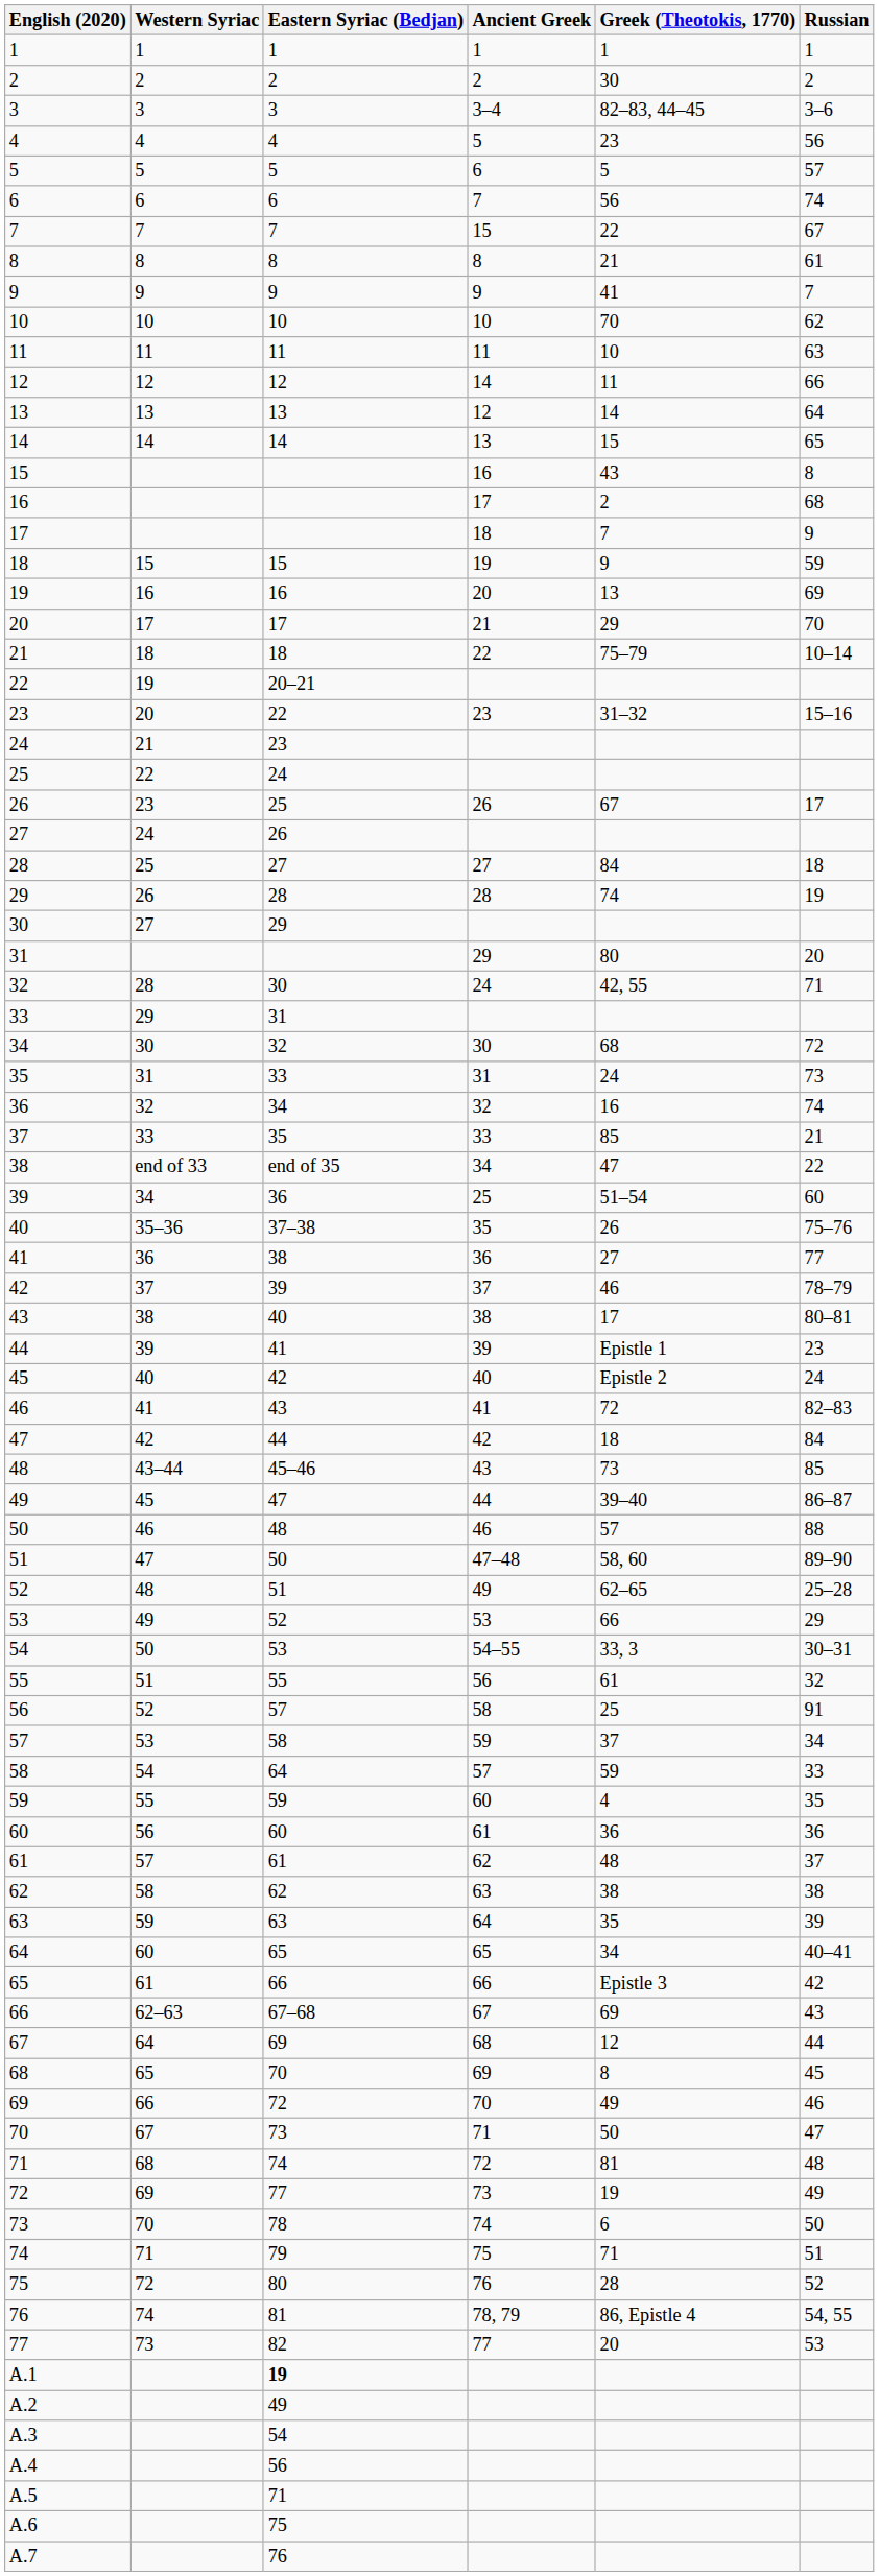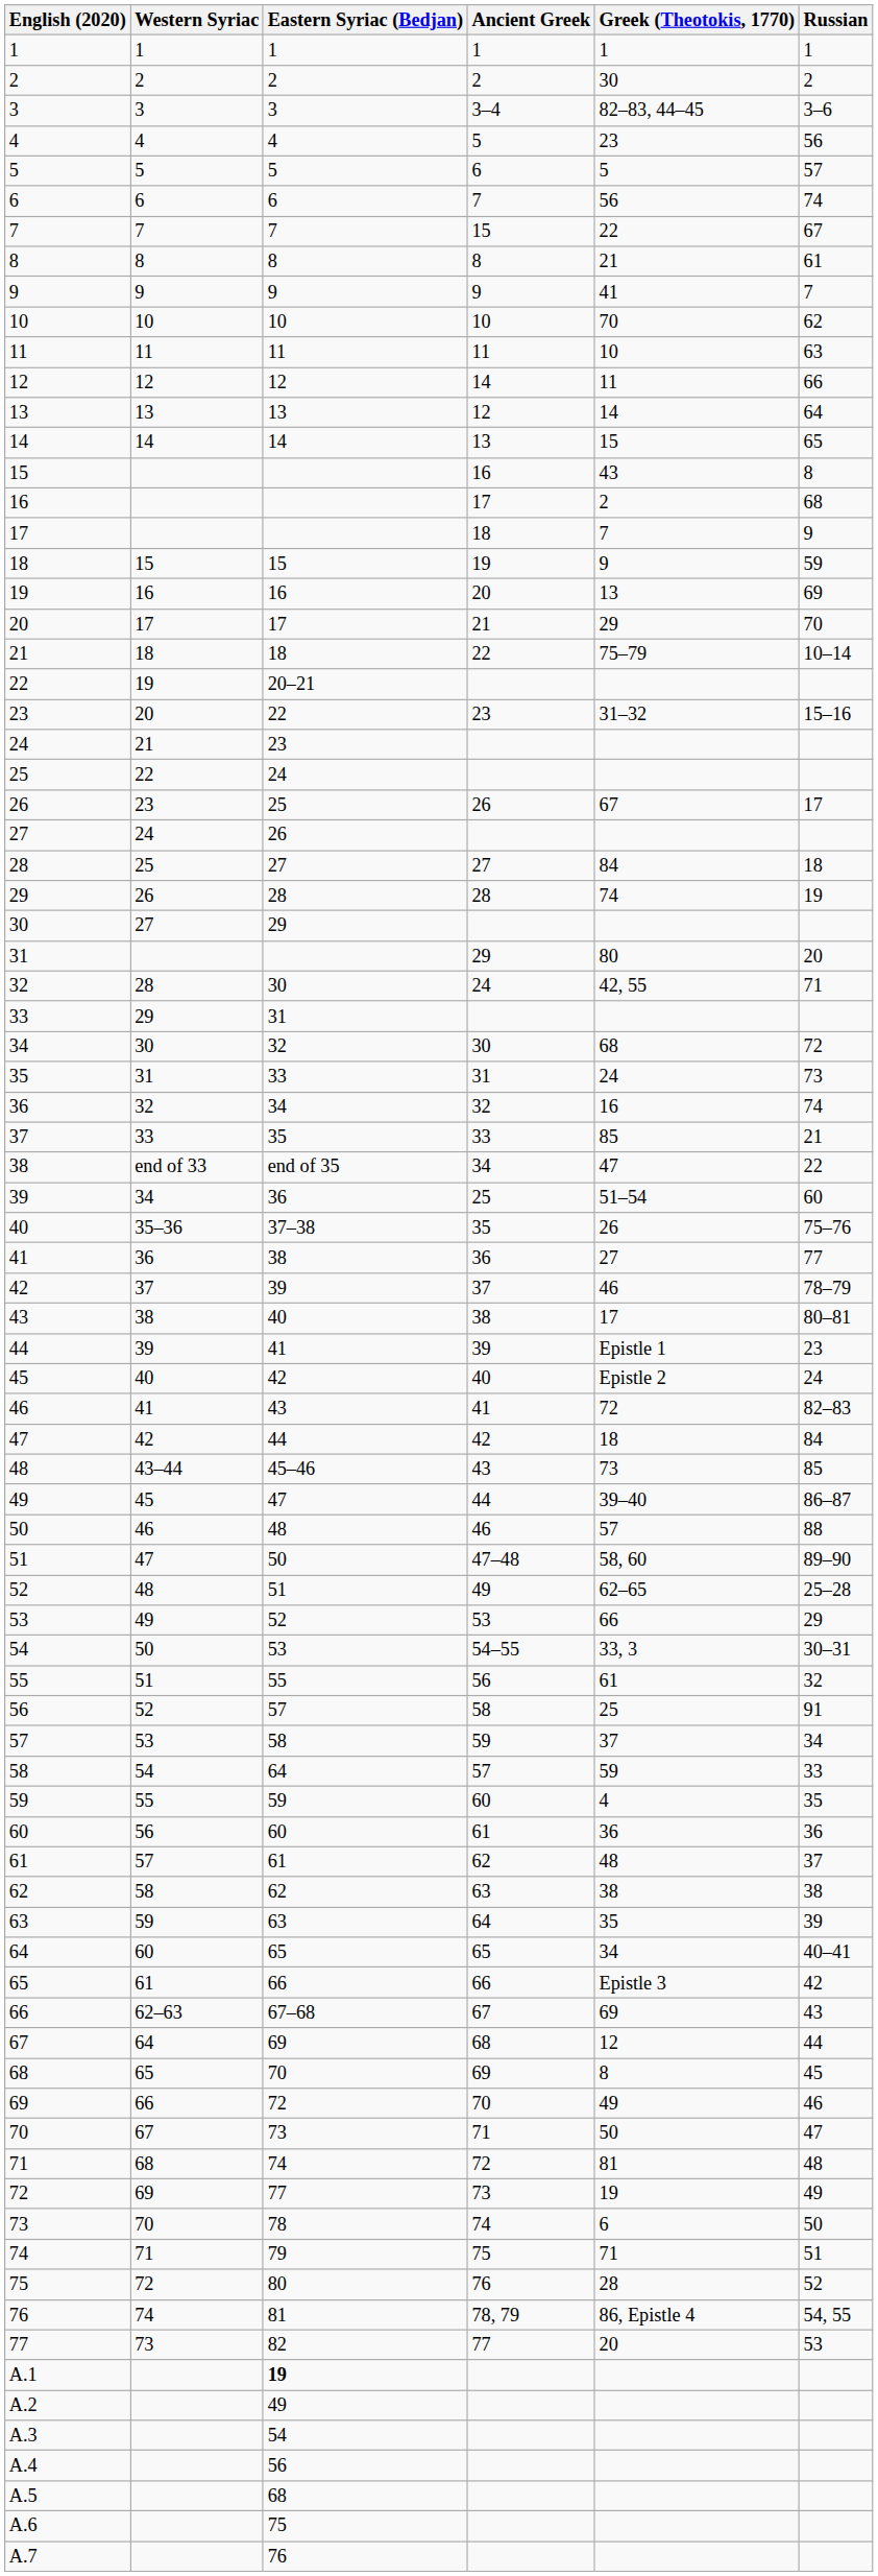 <table class="wikitable sortable">
 <tr>
 <th>English (2020)</th>
 <th>Western Syriac</th>
 <th>Eastern Syriac (<a href='#'>Bedjan</a>)</th>
 <th>Ancient Greek</th>
 <th>Greek (<a href='#'>Theotokis</a>, 1770)</th>
 <th>Russian</th>
 </tr>
 <tr>
 <td>1</td>
 <td>1</td>
 <td>1</td>
 <td>1</td>
 <td>1</td>
 <td>1</td>
 </tr>
 <tr>
 <td>2</td>
 <td>2</td>
 <td>2</td>
 <td>2</td>
 <td>30</td>
 <td>2</td>
 </tr>
 <tr>
 <td>3</td>
 <td>3</td>
 <td>3</td>
 <td>3–4</td>
 <td>82–83, 44–45</td>
 <td>3–6</td>
 </tr>
 <tr>
 <td>4</td>
 <td>4</td>
 <td>4</td>
 <td>5</td>
 <td>23</td>
 <td>56</td>
 </tr>
 <tr>
 <td>5</td>
 <td>5</td>
 <td>5</td>
 <td>6</td>
 <td>5</td>
 <td>57</td>
 </tr>
 <tr>
 <td>6</td>
 <td>6</td>
 <td>6</td>
 <td>7</td>
 <td>56</td>
 <td>74</td>
 </tr>
 <tr>
 <td>7</td>
 <td>7</td>
 <td>7</td>
 <td>15</td>
 <td>22</td>
 <td>67</td>
 </tr>
 <tr>
 <td>8</td>
 <td>8</td>
 <td>8</td>
 <td>8</td>
 <td>21</td>
 <td>61</td>
 </tr>
 <tr>
 <td>9</td>
 <td>9</td>
 <td>9</td>
 <td>9</td>
 <td>41</td>
 <td>7</td>
 </tr>
 <tr>
 <td>10</td>
 <td>10</td>
 <td>10</td>
 <td>10</td>
 <td>70</td>
 <td>62</td>
 </tr>
 <tr>
 <td>11</td>
 <td>11</td>
 <td>11</td>
 <td>11</td>
 <td>10</td>
 <td>63</td>
 </tr>
 <tr>
 <td>12</td>
 <td>12</td>
 <td>12</td>
 <td>14</td>
 <td>11</td>
 <td>66</td>
 </tr>
 <tr>
 <td>13</td>
 <td>13</td>
 <td>13</td>
 <td>12</td>
 <td>14</td>
 <td>64</td>
 </tr>
 <tr>
 <td>14</td>
 <td>14</td>
 <td>14</td>
 <td>13</td>
 <td>15</td>
 <td>65</td>
 </tr>
 <tr>
 <td>15</td>
 <td></td>
 <td></td>
 <td>16</td>
 <td>43</td>
 <td>8</td>
 </tr>
 <tr>
 <td>16</td>
 <td></td>
 <td></td>
 <td>17</td>
 <td>2</td>
 <td>68</td>
 </tr>
 <tr>
 <td>17</td>
 <td></td>
 <td></td>
 <td>18</td>
 <td>7</td>
 <td>9</td>
 </tr>
 <tr>
 <td>18</td>
 <td>15</td>
 <td>15</td>
 <td>19</td>
 <td>9</td>
 <td>59</td>
 </tr>
 <tr>
 <td>19</td>
 <td>16</td>
 <td>16</td>
 <td>20</td>
 <td>13</td>
 <td>69</td>
 </tr>
 <tr>
 <td>20</td>
 <td>17</td>
 <td>17</td>
 <td>21</td>
 <td>29</td>
 <td>70</td>
 </tr>
 <tr>
 <td>21</td>
 <td>18</td>
 <td>18</td>
 <td>22</td>
 <td>75–79</td>
 <td>10–14</td>
 </tr>
 <tr>
 <td>22</td>
 <td>19</td>
 <td>20–21</td>
 <td></td>
 <td></td>
 <td></td>
 </tr>
 <tr>
 <td>23</td>
 <td>20</td>
 <td>22</td>
 <td>23</td>
 <td>31–32</td>
 <td>15–16</td>
 </tr>
 <tr>
 <td>24</td>
 <td>21</td>
 <td>23</td>
 <td></td>
 <td></td>
 <td></td>
 </tr>
 <tr>
 <td>25</td>
 <td>22</td>
 <td>24</td>
 <td></td>
 <td></td>
 <td></td>
 </tr>
 <tr>
 <td>26</td>
 <td>23</td>
 <td>25</td>
 <td>26</td>
 <td>67</td>
 <td>17</td>
 </tr>
 <tr>
 <td>27</td>
 <td>24</td>
 <td>26</td>
 <td></td>
 <td></td>
 <td></td>
 </tr>
 <tr>
 <td>28</td>
 <td>25</td>
 <td>27</td>
 <td>27</td>
 <td>84</td>
 <td>18</td>
 </tr>
 <tr>
 <td>29</td>
 <td>26</td>
 <td>28</td>
 <td>28</td>
 <td>74</td>
 <td>19</td>
 </tr>
 <tr>
 <td>30</td>
 <td>27</td>
 <td>29</td>
 <td></td>
 <td></td>
 <td></td>
 </tr>
 <tr>
 <td>31</td>
 <td></td>
 <td></td>
 <td>29</td>
 <td>80</td>
 <td>20</td>
 </tr>
 <tr>
 <td>32</td>
 <td>28</td>
 <td>30</td>
 <td>24</td>
 <td>42, 55</td>
 <td>71</td>
 </tr>
 <tr>
 <td>33</td>
 <td>29</td>
 <td>31</td>
 <td></td>
 <td></td>
 <td></td>
 </tr>
 <tr>
 <td>34</td>
 <td>30</td>
 <td>32</td>
 <td>30</td>
 <td>68</td>
 <td>72</td>
 </tr>
 <tr>
 <td>35</td>
 <td>31</td>
 <td>33</td>
 <td>31</td>
 <td>24</td>
 <td>73</td>
 </tr>
 <tr>
 <td>36</td>
 <td>32</td>
 <td>34</td>
 <td>32</td>
 <td>16</td>
 <td>74</td>
 </tr>
 <tr>
 <td>37</td>
 <td>33</td>
 <td>35</td>
 <td>33</td>
 <td>85</td>
 <td>21</td>
 </tr>
 <tr>
 <td>38</td>
 <td>end of 33</td>
 <td>end of 35</td>
 <td>34</td>
 <td>47</td>
 <td>22</td>
 </tr>
 <tr>
 <td>39</td>
 <td>34</td>
 <td>36</td>
 <td>25</td>
 <td>51–54</td>
 <td>60</td>
 </tr>
 <tr>
 <td>40</td>
 <td>35–36</td>
 <td>37–38</td>
 <td>35</td>
 <td>26</td>
 <td>75–76</td>
 </tr>
 <tr>
 <td>41</td>
 <td>36</td>
 <td>38</td>
 <td>36</td>
 <td>27</td>
 <td>77</td>
 </tr>
 <tr>
 <td>42</td>
 <td>37</td>
 <td>39</td>
 <td>37</td>
 <td>46</td>
 <td>78–79</td>
 </tr>
 <tr>
 <td>43</td>
 <td>38</td>
 <td>40</td>
 <td>38</td>
 <td>17</td>
 <td>80–81</td>
 </tr>
 <tr>
 <td>44</td>
 <td>39</td>
 <td>41</td>
 <td>39</td>
 <td>Epistle 1</td>
 <td>23</td>
 </tr>
 <tr>
 <td>45</td>
 <td>40</td>
 <td>42</td>
 <td>40</td>
 <td>Epistle 2</td>
 <td>24</td>
 </tr>
 <tr>
 <td>46</td>
 <td>41</td>
 <td>43</td>
 <td>41</td>
 <td>72</td>
 <td>82–83</td>
 </tr>
 <tr>
 <td>47</td>
 <td>42</td>
 <td>44</td>
 <td>42</td>
 <td>18</td>
 <td>84</td>
 </tr>
 <tr>
 <td>48</td>
 <td>43–44</td>
 <td>45–46</td>
 <td>43</td>
 <td>73</td>
 <td>85</td>
 </tr>
 <tr>
 <td>49</td>
 <td>45</td>
 <td>47</td>
 <td>44</td>
 <td>39–40</td>
 <td>86–87</td>
 </tr>
 <tr>
 <td>50</td>
 <td>46</td>
 <td>48</td>
 <td>46</td>
 <td>57</td>
 <td>88</td>
 </tr>
 <tr>
 <td>51</td>
 <td>47</td>
 <td>50</td>
 <td>47–48</td>
 <td>58, 60</td>
 <td>89–90</td>
 </tr>
 <tr>
 <td>52</td>
 <td>48</td>
 <td>51</td>
 <td>49</td>
 <td>62–65</td>
 <td>25–28</td>
 </tr>
 <tr>
 <td>53</td>
 <td>49</td>
 <td>52</td>
 <td>53</td>
 <td>66</td>
 <td>29</td>
 </tr>
 <tr>
 <td>54</td>
 <td>50</td>
 <td>53</td>
 <td>54–55</td>
 <td>33, 3</td>
 <td>30–31</td>
 </tr>
 <tr>
 <td>55</td>
 <td>51</td>
 <td>55</td>
 <td>56</td>
 <td>61</td>
 <td>32</td>
 </tr>
 <tr>
 <td>56</td>
 <td>52</td>
 <td>57</td>
 <td>58</td>
 <td>25</td>
 <td>91</td>
 </tr>
 <tr>
 <td>57</td>
 <td>53</td>
 <td>58</td>
 <td>59</td>
 <td>37</td>
 <td>34</td>
 </tr>
 <tr>
 <td>58</td>
 <td>54</td>
 <td>64</td>
 <td>57</td>
 <td>59</td>
 <td>33</td>
 </tr>
 <tr>
 <td>59</td>
 <td>55</td>
 <td>59</td>
 <td>60</td>
 <td>4</td>
 <td>35</td>
 </tr>
 <tr>
 <td>60</td>
 <td>56</td>
 <td>60</td>
 <td>61</td>
 <td>36</td>
 <td>36</td>
 </tr>
 <tr>
 <td>61</td>
 <td>57</td>
 <td>61</td>
 <td>62</td>
 <td>48</td>
 <td>37</td>
 </tr>
 <tr>
 <td>62</td>
 <td>58</td>
 <td>62</td>
 <td>63</td>
 <td>38</td>
 <td>38</td>
 </tr>
 <tr>
 <td>63</td>
 <td>59</td>
 <td>63</td>
 <td>64</td>
 <td>35</td>
 <td>39</td>
 </tr>
 <tr>
 <td>64</td>
 <td>60</td>
 <td>65</td>
 <td>65</td>
 <td>34</td>
 <td>40–41</td>
 </tr>
 <tr>
 <td>65</td>
 <td>61</td>
 <td>66</td>
 <td>66</td>
 <td>Epistle 3</td>
 <td>42</td>
 </tr>
 <tr>
 <td>66</td>
 <td>62–63</td>
 <td>67–68</td>
 <td>67</td>
 <td>69</td>
 <td>43</td>
 </tr>
 <tr>
 <td>67</td>
 <td>64</td>
 <td>69</td>
 <td>68</td>
 <td>12</td>
 <td>44</td>
 </tr>
 <tr>
 <td>68</td>
 <td>65</td>
 <td>70</td>
 <td>69</td>
 <td>8</td>
 <td>45</td>
 </tr>
 <tr>
 <td>69</td>
 <td>66</td>
 <td>72</td>
 <td>70</td>
 <td>49</td>
 <td>46</td>
 </tr>
 <tr>
 <td>70</td>
 <td>67</td>
 <td>73</td>
 <td>71</td>
 <td>50</td>
 <td>47</td>
 </tr>
 <tr>
 <td>71</td>
 <td>68</td>
 <td>74</td>
 <td>72</td>
 <td>81</td>
 <td>48</td>
 </tr>
 <tr>
 <td>72</td>
 <td>69</td>
 <td>77</td>
 <td>73</td>
 <td>19</td>
 <td>49</td>
 </tr>
 <tr>
 <td>73</td>
 <td>70</td>
 <td>78</td>
 <td>74</td>
 <td>6</td>
 <td>50</td>
 </tr>
 <tr>
 <td>74</td>
 <td>71</td>
 <td>79</td>
 <td>75</td>
 <td>71</td>
 <td>51</td>
 </tr>
 <tr>
 <td>75</td>
 <td>72</td>
 <td>80</td>
 <td>76</td>
 <td>28</td>
 <td>52</td>
 </tr>
 <tr>
 <td>76</td>
 <td>74</td>
 <td>81</td>
 <td>78, 79</td>
 <td>86, Epistle 4</td>
 <td>54, 55</td>
 </tr>
 <tr>
 <td>77</td>
 <td>73</td>
 <td>82</td>
 <td>77</td>
 <td>20</td>
 <td>53</td>
 </tr>
 <tr>
 <td>A.1</td>
 <td></td>
 <td><strong>19</strong></td>
 <td></td>
 <td></td>
 <td></td>
 </tr>
 <tr>
 <td>A.2</td>
 <td></td>
 <td>49</td>
 <td></td>
 <td></td>
 <td></td>
 </tr>
 <tr>
 <td>A.3</td>
 <td></td>
 <td>54</td>
 <td></td>
 <td></td>
 <td></td>
 </tr>
 <tr>
 <td>A.4</td>
 <td></td>
 <td>56</td>
 <td></td>
 <td></td>
 <td></td>
 </tr>
 <tr>
 <td>A.5</td>
 <td></td>
-<td>71</td>
+<td>68</td>
 <td></td>
 <td></td>
 <td></td>
 </tr>
 <tr>
 <td>A.6</td>
 <td></td>
 <td>75</td>
 <td></td>
 <td></td>
 <td></td>
 </tr>
 <tr>
 <td>A.7</td>
 <td></td>
 <td>76</td>
 <td></td>
 <td></td>
 <td></td>
 </tr>
 </table>
